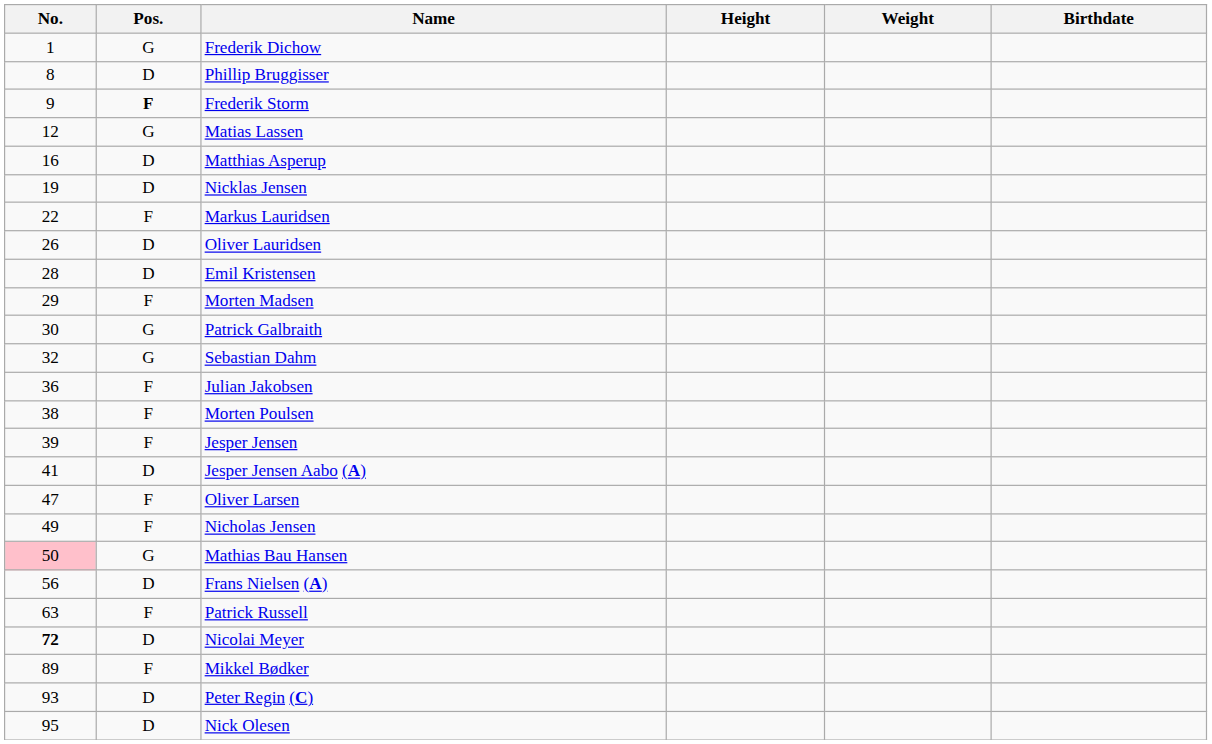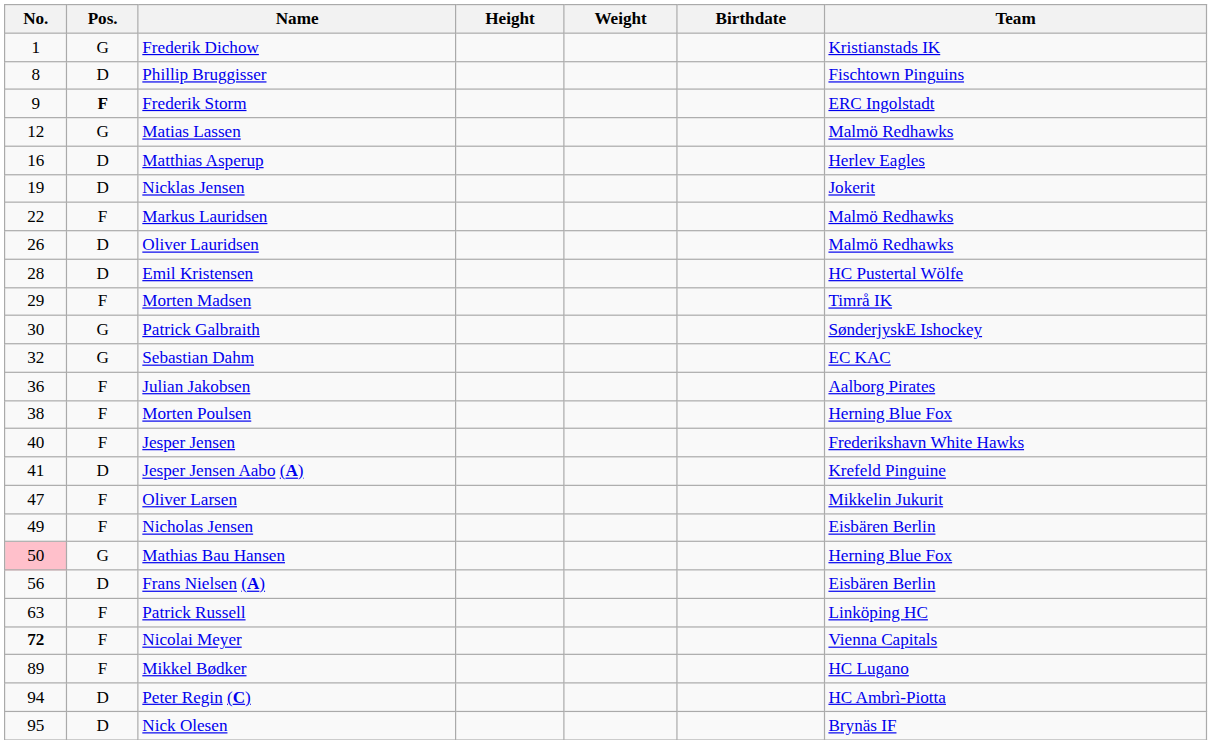 <table width="80%" class="wikitable sortable" style="font-size: 90%; text-align: center;">
 <tr>
 <th>No.</th>
 <th>Pos.</th>
 <th>Name</th>
 <th>Height</th>
 <th>Weight</th>
 <th>Birthdate</th>
+<th>Team</th>
 </tr>
 <tr>
 <td>1</td>
 <td>G</td>
 <td align=left><a href='#'>Frederik Dichow</a></td>
 <td></td>
 <td></td>
 <td style="text-align:right;"></td>
+<td style="text-align:left;"> <a href='#'>Kristianstads IK</a></td>
 </tr>
 <tr>
 <td>8</td>
 <td>D</td>
 <td align=left><a href='#'>Phillip Bruggisser</a></td>
 <td></td>
 <td></td>
 <td style="text-align:right;"></td>
+<td style="text-align:left;"> <a href='#'>Fischtown Pinguins</a></td>
 </tr>
 <tr>
 <td>9</td>
 <td><strong>F</strong></td>
 <td align=left><a href='#'>Frederik Storm</a></td>
 <td></td>
 <td></td>
 <td style="text-align:right;"></td>
+<td style="text-align:left;"> <a href='#'>ERC Ingolstadt</a></td>
 </tr>
 <tr>
 <td>12</td>
 <td>G</td>
 <td align=left><a href='#'>Matias Lassen</a></td>
 <td></td>
 <td></td>
 <td style="text-align:right;"></td>
+<td style="text-align:left;"> <a href='#'>Malmö Redhawks</a></td>
 </tr>
 <tr>
 <td>16</td>
 <td>D</td>
 <td align=left><a href='#'>Matthias Asperup</a></td>
 <td></td>
 <td></td>
 <td style="text-align:right;"></td>
+<td style="text-align:left;"> <a href='#'>Herlev Eagles</a></td>
 </tr>
 <tr>
 <td>19</td>
 <td>D</td>
 <td align=left><a href='#'>Nicklas Jensen</a></td>
 <td></td>
 <td></td>
 <td style="text-align:right;"></td>
+<td style="text-align:left;"> <a href='#'>Jokerit</a></td>
 </tr>
 <tr>
 <td>22</td>
 <td>F</td>
 <td align=left><a href='#'>Markus Lauridsen</a></td>
 <td></td>
 <td></td>
 <td style="text-align:right;"></td>
+<td style="text-align:left;"> <a href='#'>Malmö Redhawks</a></td>
 </tr>
 <tr>
 <td>26</td>
 <td>D</td>
 <td align="left"><a href='#'>Oliver Lauridsen</a></td>
 <td></td>
 <td></td>
 <td style="text-align:right;"></td>
+<td style="text-align:left;"> <a href='#'>Malmö Redhawks</a></td>
 </tr>
 <tr>
 <td>28</td>
 <td>D</td>
 <td align=left><a href='#'>Emil Kristensen</a></td>
 <td></td>
 <td></td>
 <td style="text-align:right;"></td>
+<td style="text-align:left;"> <a href='#'>HC Pustertal Wölfe</a></td>
 </tr>
 <tr>
 <td>29</td>
 <td>F</td>
 <td align=left><a href='#'>Morten Madsen</a></td>
 <td></td>
 <td></td>
 <td style="text-align:right;"></td>
+<td style="text-align:left;"> <a href='#'>Timrå IK</a></td>
 </tr>
 <tr>
 <td>30</td>
 <td>G</td>
 <td align=left><a href='#'>Patrick Galbraith</a></td>
 <td></td>
 <td></td>
 <td style="text-align:right;"></td>
+<td style="text-align:left;"> <a href='#'>SønderjyskE Ishockey</a></td>
 </tr>
 <tr>
 <td>32</td>
 <td>G</td>
 <td align=left><a href='#'>Sebastian Dahm</a></td>
 <td></td>
 <td></td>
 <td style="text-align:right;"></td>
+<td style="text-align:left;"> <a href='#'>EC KAC</a></td>
 </tr>
 <tr>
 <td>36</td>
 <td>F</td>
 <td align=left><a href='#'>Julian Jakobsen</a></td>
 <td></td>
 <td></td>
 <td style="text-align:right;"></td>
+<td style="text-align:left;"> <a href='#'>Aalborg Pirates</a></td>
 </tr>
 <tr>
 <td>38</td>
 <td>F</td>
 <td align="left"><a href='#'>Morten Poulsen</a></td>
 <td></td>
 <td></td>
 <td style="text-align:right;"></td>
+<td style="text-align:left;"> <a href='#'>Herning Blue Fox</a></td>
 </tr>
 <tr>
-<td>39</td>
+<td>40</td>
 <td>F</td>
 <td align=left><a href='#'>Jesper Jensen</a></td>
 <td></td>
 <td></td>
 <td style="text-align:right;"></td>
+<td style="text-align:left;"> <a href='#'>Frederikshavn White Hawks</a></td>
 </tr>
 <tr>
 <td>41</td>
 <td>D</td>
 <td align=left><a href='#'>Jesper Jensen Aabo</a> <a href='#'>(<strong>A</strong>)</a></td>
 <td></td>
 <td></td>
 <td style="text-align:right;"></td>
+<td style="text-align:left;"> <a href='#'>Krefeld Pinguine</a></td>
 </tr>
 <tr>
 <td>47</td>
 <td>F</td>
 <td align=left><a href='#'>Oliver Larsen</a></td>
 <td></td>
 <td></td>
 <td style="text-align:right;"></td>
+<td style="text-align:left;"> <a href='#'>Mikkelin Jukurit</a></td>
 </tr>
 <tr>
 <td>49</td>
 <td>F</td>
 <td align="left"><a href='#'>Nicholas Jensen</a></td>
 <td></td>
 <td></td>
 <td style="text-align:right;"></td>
+<td style="text-align:left;"> <a href='#'>Eisbären Berlin</a></td>
 </tr>
 <tr>
 <td style="background: pink;">50</td>
 <td>G</td>
 <td align=left><a href='#'>Mathias Bau Hansen</a></td>
 <td></td>
 <td></td>
 <td style="text-align:right;"></td>
+<td style="text-align:left;"> <a href='#'>Herning Blue Fox</a></td>
 </tr>
 <tr>
 <td>56</td>
 <td>D</td>
 <td align="left"><a href='#'>Frans Nielsen</a> <a href='#'>(<strong>A</strong>)</a></td>
 <td></td>
 <td></td>
 <td style="text-align:right;"></td>
+<td style="text-align:left;"> <a href='#'>Eisbären Berlin</a></td>
 </tr>
 <tr>
 <td>63</td>
 <td>F</td>
 <td align="left"><a href='#'>Patrick Russell</a></td>
 <td></td>
 <td></td>
 <td style="text-align:right;"></td>
+<td style="text-align:left;"> <a href='#'>Linköping HC</a></td>
 </tr>
 <tr>
 <td><strong>72</strong></td>
-<td>D</td>
+<td>F</td>
 <td align=left><a href='#'>Nicolai Meyer</a></td>
 <td></td>
 <td></td>
 <td style="text-align:right;"></td>
+<td style="text-align:left;"> <a href='#'>Vienna Capitals</a></td>
 </tr>
 <tr>
 <td>89</td>
 <td>F</td>
 <td align=left><a href='#'>Mikkel Bødker</a></td>
 <td></td>
 <td></td>
 <td style="text-align:right;"></td>
+<td style="text-align:left;"> <a href='#'>HC Lugano</a></td>
 </tr>
 <tr>
-<td>93</td>
+<td>94</td>
 <td>D</td>
 <td align=left><a href='#'>Peter Regin</a> <a href='#'>(<strong>C</strong>)</a></td>
 <td></td>
 <td></td>
 <td style="text-align:right;"></td>
+<td style="text-align:left;"> <a href='#'>HC Ambrì-Piotta</a></td>
 </tr>
 <tr>
 <td>95</td>
 <td>D</td>
 <td align=left><a href='#'>Nick Olesen</a></td>
 <td></td>
 <td></td>
 <td style="text-align:right;"></td>
+<td style="text-align:left;"> <a href='#'>Brynäs IF</a></td>
 </tr>
 </table>
